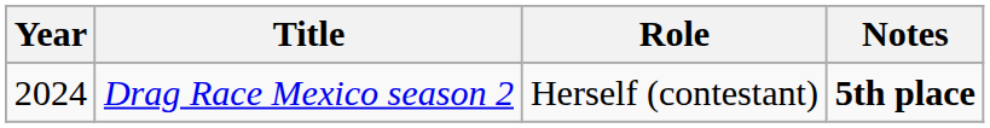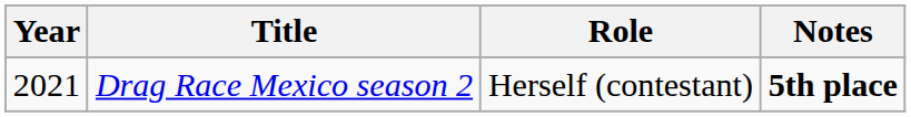 <table class="wikitable plainrowheaders" style="text-align:left;">
 <tr>
 <th>Year</th>
 <th>Title</th>
 <th>Role</th>
 <th>Notes</th>
 </tr>
 <tr>
-<td>2024</td>
+<td>2021</td>
 <td><em><a href='#'>Drag Race Mexico season 2</a></em></td>
 <td>Herself (contestant)</td>
 <td><strong>5th place</strong></td>
 </tr>
 </table>
